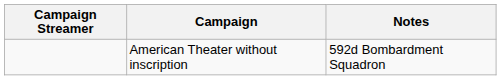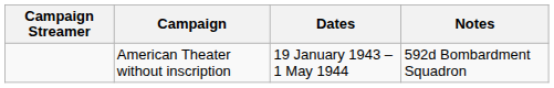 <table class="wikitable">
 <tr style="background:#efefef;">
 <th>Campaign Streamer</th>
 <th>Campaign</th>
+<th>Dates</th>
 <th>Notes</th>
 </tr>
 <tr>
 <td></td>
 <td>American Theater without inscription</td>
+<td>19 January 1943 – 1 May 1944</td>
 <td>592d Bombardment Squadron</td>
 </tr>
 </table>
